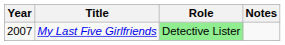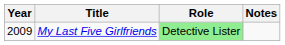 <table class="wikitable sortable">
 <tr>
 <th>Year</th>
 <th>Title</th>
 <th>Role</th>
 <th>Notes</th>
 </tr>
 <tr>
-<td>2007</td>
+<td>2009</td>
 <td><em><a href='#'>My Last Five Girlfriends</a></em></td>
 <td style="background: lightgreen;">Detective Lister</td>
 </tr>
 </table>
